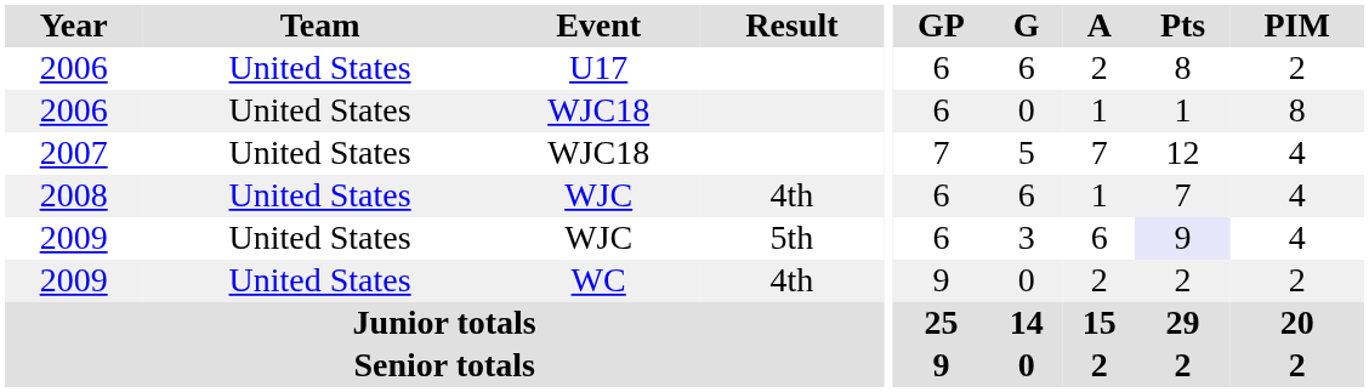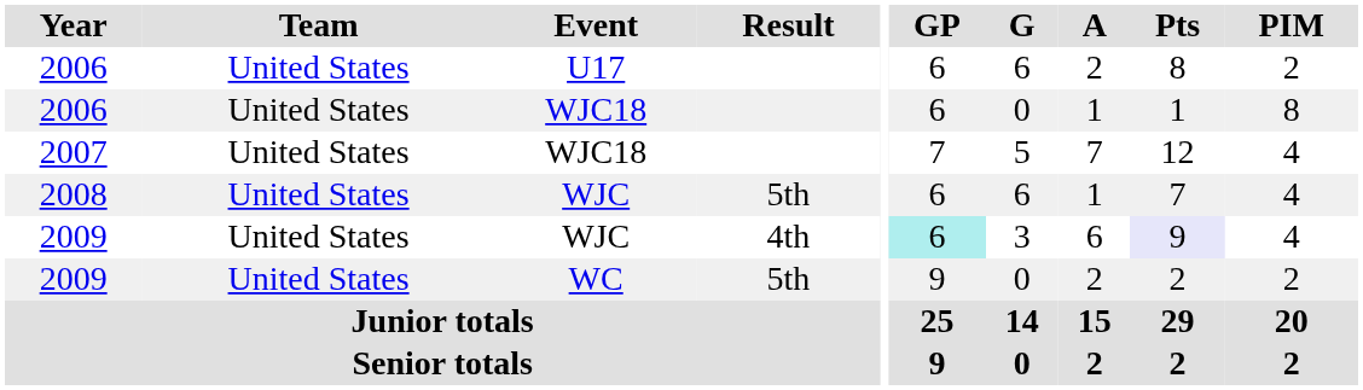 <table border="0" cellpadding="1" cellspacing="0" ID="Table3" style="text-align:center; width:40em">
 <tr ALIGN="center" bgcolor="#e0e0e0">
 <th>Year</th>
 <th>Team</th>
 <th>Event</th>
 <th>Result</th>
 <th rowspan="99" bgcolor="#ffffff"></th>
 <th>GP</th>
 <th>G</th>
 <th>A</th>
 <th>Pts</th>
 <th>PIM</th>
 </tr>
 <tr>
 <td><a href='#'>2006</a></td>
 <td><a href='#'>United States</a></td>
 <td><a href='#'>U17</a></td>
 <td></td>
 <td>6</td>
 <td>6</td>
 <td>2</td>
 <td>8</td>
 <td>2</td>
 </tr>
 <tr bgcolor="#f0f0f0">
 <td><a href='#'>2006</a></td>
 <td>United States</td>
 <td><a href='#'>WJC18</a></td>
 <td></td>
 <td>6</td>
 <td>0</td>
 <td>1</td>
 <td>1</td>
 <td>8</td>
 </tr>
 <tr>
 <td><a href='#'>2007</a></td>
 <td>United States</td>
 <td>WJC18</td>
 <td></td>
 <td>7</td>
 <td>5</td>
 <td>7</td>
 <td>12</td>
 <td>4</td>
 </tr>
 <tr bgcolor="#f0f0f0">
 <td><a href='#'>2008</a></td>
 <td><a href='#'>United States</a></td>
 <td><a href='#'>WJC</a></td>
-<td>4th</td>
+<td>5th</td>
 <td>6</td>
 <td>6</td>
 <td>1</td>
 <td>7</td>
 <td>4</td>
 </tr>
 <tr>
 <td><a href='#'>2009</a></td>
 <td>United States</td>
 <td>WJC</td>
-<td>5th</td>
-<td>6</td>
+<td>4th</td>
+<td style="background: paleturquoise;">6</td>
 <td>3</td>
 <td>6</td>
 <td style="background: lavender;">9</td>
 <td>4</td>
 </tr>
 <tr bgcolor="#f0f0f0">
 <td><a href='#'>2009</a></td>
 <td><a href='#'>United States</a></td>
 <td><a href='#'>WC</a></td>
-<td>4th</td>
+<td>5th</td>
 <td>9</td>
 <td>0</td>
 <td>2</td>
 <td>2</td>
 <td>2</td>
 </tr>
 <tr bgcolor="#e0e0e0">
 <th colspan="4">Junior totals</th>
 <th>25</th>
 <th>14</th>
 <th>15</th>
 <th>29</th>
 <th>20</th>
 </tr>
 <tr bgcolor="#e0e0e0">
 <th colspan="4">Senior totals</th>
 <th>9</th>
 <th>0</th>
 <th>2</th>
 <th>2</th>
 <th>2</th>
 </tr>
 </table>
